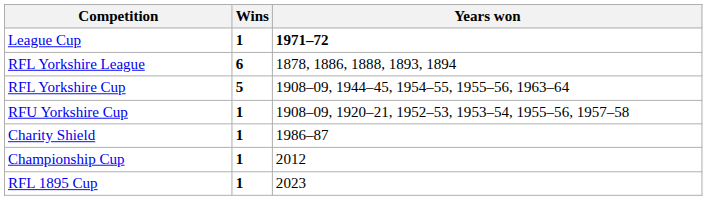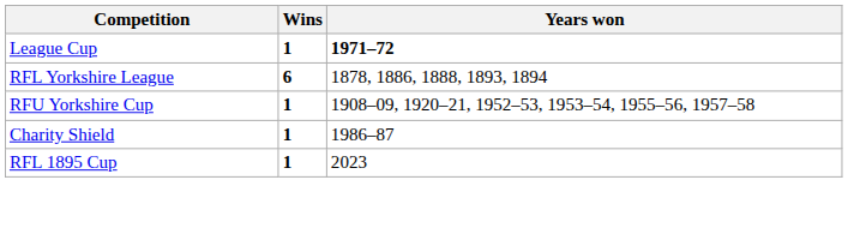 <table class="wikitable" style="text-align: left;">
 <tr>
 <th width=235>Competition</th>
 <th width=20>Wins</th>
 <th width=450>Years won</th>
 </tr>
 <tr style="background:#FFFFFF;">
 <td><a href='#'>League Cup</a></td>
 <td><strong>1</strong></td>
 <td><strong>1971–72</strong></td>
 </tr>
 <tr style="background:#FFFFFF;">
 <td><a href='#'>RFL Yorkshire League</a></td>
 <td><strong>6</strong></td>
 <td>1878, 1886, 1888, 1893, 1894</td>
 </tr>
 <tr style="background:#FFFFFF;">
-<td><a href='#'>RFL Yorkshire Cup</a></td>
-<td><strong>5</strong></td>
-<td>1908–09, 1944–45, 1954–55, 1955–56, 1963–64</td>
-</tr>
-<tr style="background:#FFFFFF;">
 <td><a href='#'>RFU Yorkshire Cup</a></td>
 <td><strong>1</strong></td>
 <td>1908–09, 1920–21, 1952–53, 1953–54, 1955–56, 1957–58</td>
 </tr>
 <tr style="background:#FFFFFF;">
 <td><a href='#'>Charity Shield</a></td>
 <td><strong>1</strong></td>
 <td>1986–87</td>
 </tr>
 <tr style="background:#FFFFFF;">
-<td><a href='#'>Championship Cup</a></td>
-<td><strong>1</strong></td>
-<td>2012</td>
-</tr>
-<tr style="background:#FFFFFF;">
 <td><a href='#'>RFL 1895 Cup</a></td>
 <td><strong>1</strong></td>
 <td>2023</td>
 </tr>
 </table>
